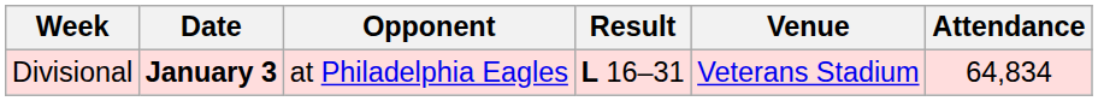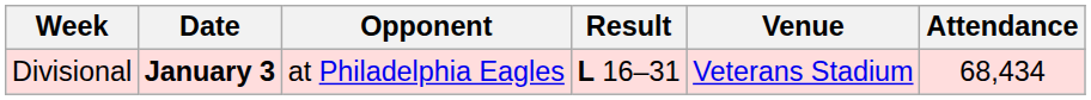 <table class="wikitable" style="text-align:center">
 <tr>
 <th>Week</th>
 <th>Date</th>
 <th>Opponent</th>
 <th>Result</th>
 <th>Venue</th>
 <th>Attendance</th>
 </tr>
 <tr style="background:#ffdddd">
 <td>Divisional</td>
 <td><strong>January 3</strong></td>
 <td>at <a href='#'>Philadelphia Eagles</a></td>
 <td><strong>L</strong> 16–31</td>
 <td><a href='#'>Veterans Stadium</a></td>
-<td>64,834</td>
+<td>68,434</td>
 </tr>
 </table>
